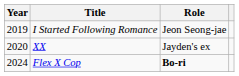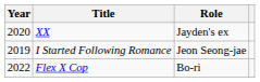 <table class="wikitable">
 <tr>
 <th>Year</th>
 <th>Title</th>
 <th>Role</th>
 <th></th>
 </tr>
 <tr>
+<td>2020</td>
+<td><em><a href='#'>XX</a></em></td>
+<td>Jayden's ex</td>
+<td></td>
+</tr>
+<tr>
 <td>2019</td>
 <td><em>I Started Following Romance</em></td>
 <td>Jeon Seong-jae</td>
 <td></td>
 </tr>
 <tr>
-<td>2020</td>
-<td><em><a href='#'>XX</a></em></td>
-<td>Jayden's ex</td>
-<td></td>
-</tr>
-<tr>
-<td>2024</td>
+<td>2022</td>
 <td><em><a href='#'>Flex X Cop</a></em></td>
-<td><strong>Bo-ri</strong></td>
+<td>Bo-ri</td>
 <td></td>
 </tr>
 </table>
